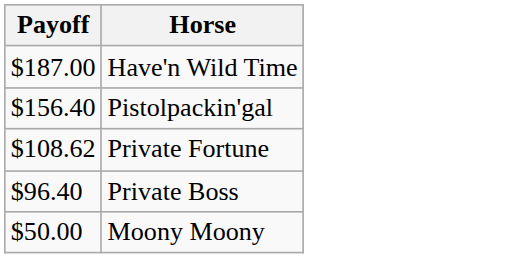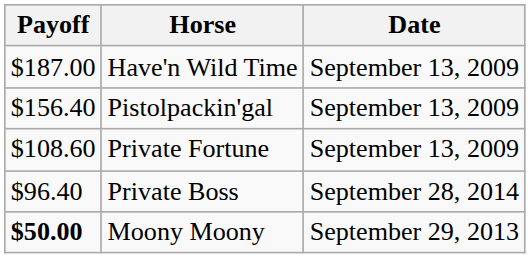 <table class="wikitable">
 <tr>
 <th>Payoff</th>
 <th>Horse</th>
+<th>Date</th>
 </tr>
 <tr>
 <td>$187.00</td>
 <td>Have'n  Wild Time</td>
+<td>September 13, 2009</td>
 </tr>
 <tr>
 <td>$156.40</td>
 <td>Pistolpackin'gal</td>
+<td>September 13, 2009</td>
 </tr>
 <tr>
-<td>$108.62</td>
+<td>$108.60</td>
 <td>Private Fortune</td>
+<td>September 13, 2009</td>
 </tr>
 <tr>
 <td>$96.40</td>
 <td>Private Boss</td>
+<td>September 28, 2014</td>
 </tr>
 <tr>
-<td>$50.00</td>
+<td><strong>$50.00</strong></td>
 <td>Moony Moony</td>
+<td>September 29, 2013</td>
 </tr>
 </table>
